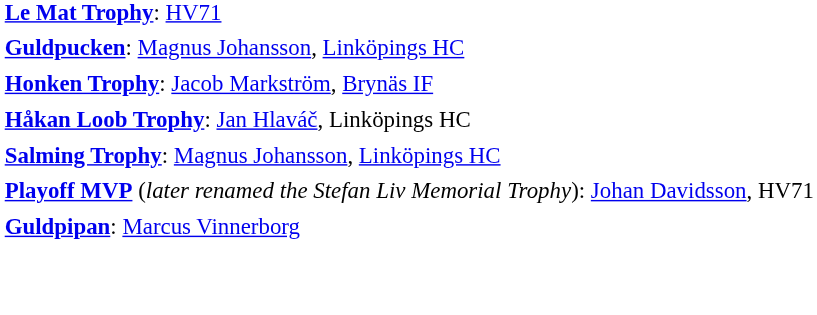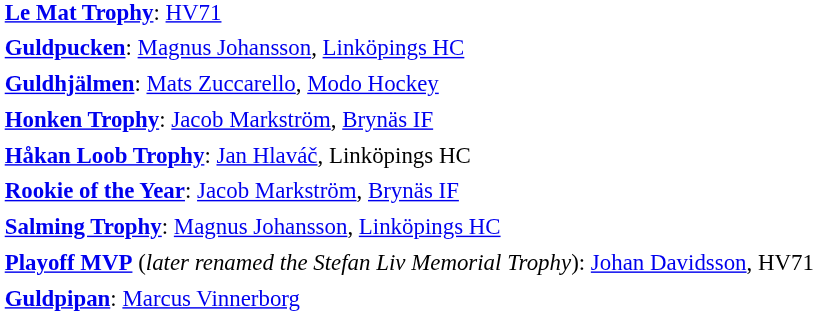 <table cellpadding="3" cellspacing="1">
 <tr>
 <td><strong><a href='#'>Le Mat Trophy</a></strong>: <a href='#'>HV71</a></td>
 <td></td>
 </tr>
 <tr>
 <td><strong><a href='#'>Guldpucken</a></strong>: <a href='#'>Magnus Johansson</a>, <a href='#'>Linköpings HC</a></td>
 <td></td>
 </tr>
 <tr>
+<td><strong><a href='#'>Guldhjälmen</a></strong>: <a href='#'>Mats Zuccarello</a>, <a href='#'>Modo Hockey</a></td>
+<td></td>
+</tr>
+<tr>
 <td><strong><a href='#'>Honken Trophy</a></strong>:  <a href='#'>Jacob Markström</a>, <a href='#'>Brynäs IF</a></td>
 <td></td>
 </tr>
 <tr>
 <td><strong><a href='#'>Håkan Loob Trophy</a></strong>:  <a href='#'>Jan Hlaváč</a>, Linköpings HC</td>
+<td></td>
+</tr>
+<tr>
+<td><strong><a href='#'>Rookie of the Year</a></strong>:  <a href='#'>Jacob Markström</a>, <a href='#'>Brynäs IF</a></td>
 <td></td>
 </tr>
 <tr>
 <td><strong><a href='#'>Salming Trophy</a></strong>: <a href='#'>Magnus Johansson</a>, <a href='#'>Linköpings HC</a></td>
 </tr>
 <tr>
 <td><strong><a href='#'>Playoff MVP</a></strong> (<em>later renamed the Stefan Liv Memorial Trophy</em>):  <a href='#'>Johan Davidsson</a>, HV71</td>
 <td></td>
 </tr>
 <tr>
 <td><strong><a href='#'>Guldpipan</a></strong>:  <a href='#'>Marcus Vinnerborg</a></td>
 <td></td>
 </tr>
 </table>
